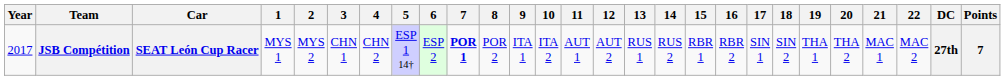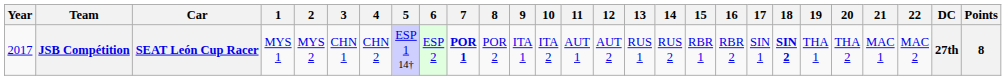 <table class="wikitable" style="text-align:center; font-size:85%">
 <tr>
 <th>Year</th>
 <th>Team</th>
 <th>Car</th>
 <th>1</th>
 <th>2</th>
 <th>3</th>
 <th>4</th>
 <th>5</th>
 <th>6</th>
 <th>7</th>
 <th>8</th>
 <th>9</th>
 <th>10</th>
 <th>11</th>
 <th>12</th>
 <th>13</th>
 <th>14</th>
 <th>15</th>
 <th>16</th>
 <th>17</th>
 <th>18</th>
 <th>19</th>
 <th>20</th>
 <th>21</th>
 <th>22</th>
 <th>DC</th>
 <th>Points</th>
 </tr>
 <tr>
 <td><a href='#'>2017</a></td>
 <th><a href='#'>JSB Compétition</a></th>
 <th><a href='#'>SEAT León Cup Racer</a></th>
 <td style="background:#;"><a href='#'>MYS<br>1</a></td>
 <td style="background:#;"><a href='#'>MYS<br>2</a></td>
 <td style="background:#;"><a href='#'>CHN<br>1</a></td>
 <td style="background:#;"><a href='#'>CHN<br>2</a></td>
 <td style="background:#CFCFFF;"><a href='#'>ESP<br>1</a><br><small>14†</small></td>
 <td style="background:#DFFFDF;"><a href='#'>ESP<br>2</a><br></td>
 <td style="background:#;"><strong><a href='#'>POR<br>1</a></strong></td>
 <td style="background:#;"><a href='#'>POR<br>2</a></td>
 <td style="background:#;"><a href='#'>ITA<br>1</a></td>
 <td style="background:#;"><a href='#'>ITA<br>2</a></td>
 <td style="background:#;"><a href='#'>AUT<br>1</a></td>
 <td style="background:#;"><a href='#'>AUT<br>2</a></td>
 <td style="background:#;"><a href='#'>RUS<br>1</a></td>
 <td style="background:#;"><a href='#'>RUS<br>2</a></td>
 <td style="background:#;"><a href='#'>RBR<br>1</a></td>
 <td style="background:#;"><a href='#'>RBR<br>2</a></td>
 <td style="background:#;"><a href='#'>SIN<br>1</a></td>
-<td style="background:#;"><a href='#'>SIN<br>2</a></td>
+<td style="background:#;"><strong><a href='#'>SIN<br>2</a></strong></td>
 <td style="background:#;"><a href='#'>THA<br>1</a></td>
 <td style="background:#;"><a href='#'>THA<br>2</a></td>
 <td style="background:#;"><a href='#'>MAC<br>1</a></td>
 <td style="background:#;"><a href='#'>MAC<br>2</a></td>
 <th>27th</th>
-<th>7</th>
+<th>8</th>
 </tr>
 </table>
